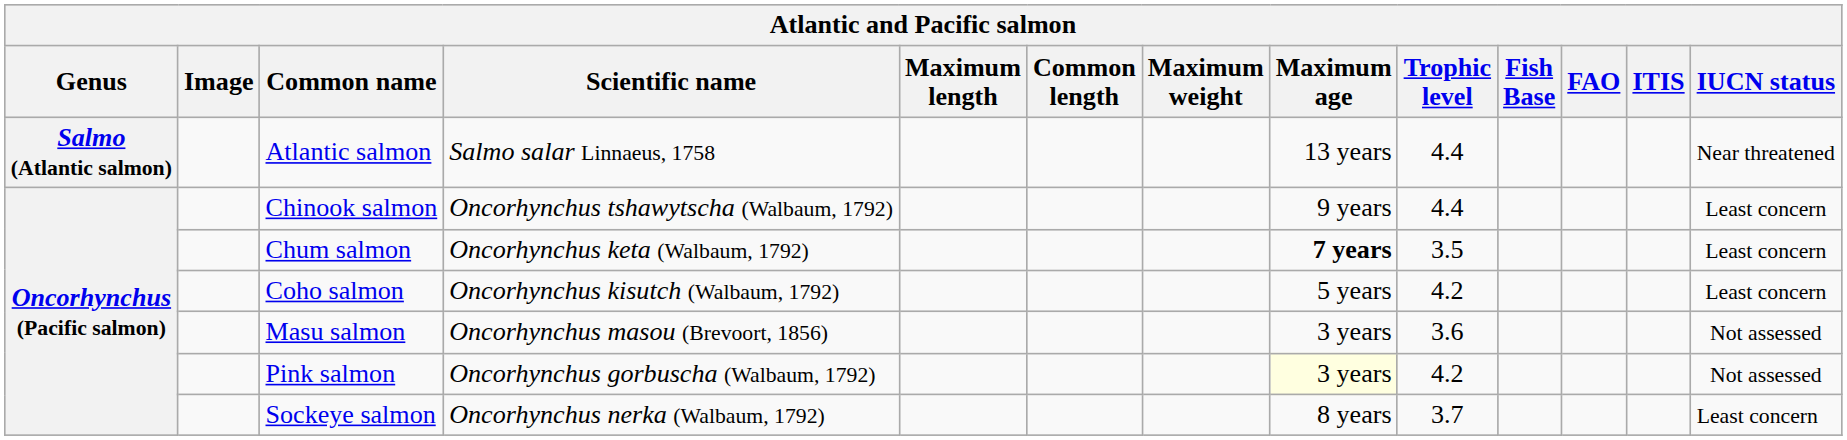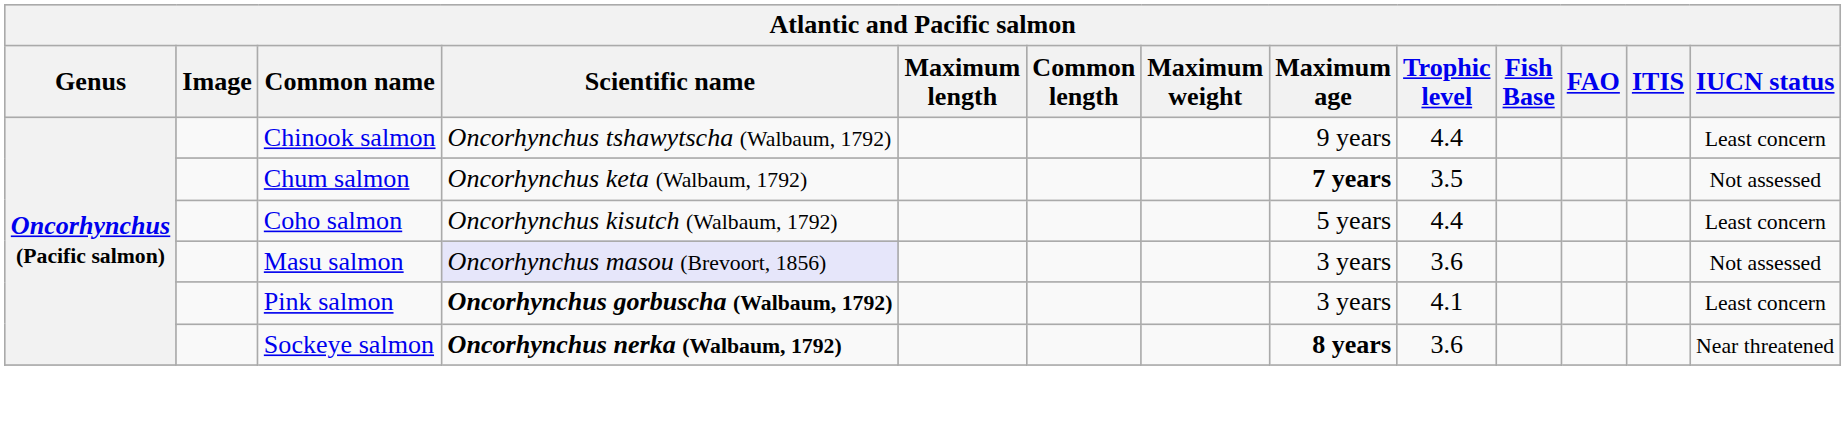 <table class="wikitable collapsible">
 <tr>
 <th colspan="13">Atlantic and Pacific salmon</th>
 </tr>
 <tr>
 <th>Genus</th>
 <th>Image</th>
 <th>Common name</th>
 <th>Scientific name</th>
 <th>Maximum<br>length</th>
 <th>Common<br>length</th>
 <th>Maximum<br>weight</th>
 <th>Maximum<br>age</th>
 <th><a href='#'>Trophic<br>level</a></th>
 <th><a href='#'>Fish<br>Base</a></th>
 <th><a href='#'>FAO</a></th>
 <th><a href='#'>ITIS</a></th>
 <th><a href='#'>IUCN status</a></th>
-</tr>
-<tr>
-<th style="text-align:center;"><em><a href='#'>Salmo</a></em><br><small>(Atlantic salmon)</small></th>
-<td><span></span></td>
-<td><a href='#'>Atlantic salmon</a></td>
-<td><em>Salmo salar</em> <small>Linnaeus, 1758</small></td>
-<td style="text-align:right;"></td>
-<td style="text-align:right;"></td>
-<td style="text-align:right;"></td>
-<td style="text-align:right;">13 years</td>
-<td style="text-align:center;">4.4</td>
-<td style="text-align:center;"></td>
-<td style="text-align:center;"></td>
-<td style="text-align:center;"></td>
-<td><small>Near threatened</small></td>
 </tr>
 <tr>
 <th rowspan="8" style="text-align:center;"><em><a href='#'>Oncorhynchus</a></em><br><small>(Pacific salmon)</small></th>
 <td><br></td>
 <td><a href='#'>Chinook salmon</a></td>
 <td><em>Oncorhynchus tshawytscha</em> <small>(Walbaum, 1792)</small></td>
 <td style="text-align:right;"></td>
 <td style="text-align:right;"></td>
 <td style="text-align:right;"></td>
 <td style="text-align:right;">9 years</td>
 <td style="text-align:center;">4.4</td>
 <td style="text-align:center;"></td>
 <td style="text-align:center;"></td>
 <td style="text-align:center;"></td>
 <td style="text-align:center;"><small> Least concern</small></td>
 </tr>
 <tr>
 <td><span><br></span></td>
 <td><a href='#'>Chum salmon</a></td>
 <td><em>Oncorhynchus keta</em> <small>(Walbaum, 1792)</small></td>
 <td style="text-align:right;"></td>
 <td style="text-align:right;"></td>
 <td style="text-align:right;"></td>
 <td style="text-align:right;"><strong>7 years</strong></td>
 <td style="text-align:center;">3.5</td>
 <td style="text-align:center;"></td>
 <td style="text-align:center;"></td>
 <td style="text-align:center;"></td>
-<td style="text-align:center;"><small> Least concern</small></td>
+<td style="text-align:center;"><small>Not assessed</small></td>
 </tr>
 <tr>
 <td><br></td>
 <td><a href='#'>Coho salmon</a></td>
 <td><em>Oncorhynchus kisutch</em> <small>(Walbaum, 1792)</small></td>
 <td style="text-align:right;"></td>
 <td style="text-align:right;"></td>
 <td style="text-align:right;"></td>
 <td style="text-align:right;">5 years</td>
-<td style="text-align:center;">4.2</td>
+<td style="text-align:center;">4.4</td>
 <td style="text-align:center;"></td>
 <td style="text-align:center;"></td>
 <td style="text-align:center;"></td>
 <td style="text-align:center;"><small> Least concern</small></td>
 </tr>
 <tr>
 <td><span></span></td>
 <td><a href='#'>Masu salmon</a></td>
-<td><em>Oncorhynchus masou</em> <small>(Brevoort, 1856)</small></td>
+<td style="background: lavender;"><em>Oncorhynchus masou</em> <small>(Brevoort, 1856)</small></td>
 <td style="text-align:right;"></td>
 <td style="text-align:right;"></td>
 <td style="text-align:right;"></td>
 <td style="text-align:right;">3 years</td>
 <td style="text-align:center;">3.6</td>
 <td style="text-align:center;"></td>
 <td style="text-align:center;"></td>
 <td style="text-align:center;"></td>
 <td style="text-align:center;"><small>Not assessed</small></td>
 </tr>
 <tr>
 <td><span><br></span></td>
 <td><a href='#'>Pink salmon</a></td>
-<td><em>Oncorhynchus gorbuscha</em> <small>(Walbaum, 1792)</small></td>
+<td><strong><em>Oncorhynchus gorbuscha</em> <small>(Walbaum, 1792)</small></strong></td>
 <td style="text-align:right;"></td>
 <td style="text-align:right;"></td>
 <td style="text-align:right;"></td>
-<td style="background: lightyellow; text-align:right;">3 years</td>
-<td style="text-align:center;">4.2</td>
+<td style="text-align:right;">3 years</td>
+<td style="text-align:center;">4.1</td>
 <td style="text-align:center;"></td>
 <td style="text-align:center;"></td>
 <td style="text-align:center;"></td>
-<td style="text-align:center;"><small>Not assessed</small></td>
+<td style="text-align:center;"><small> Least concern</small></td>
 </tr>
 <tr>
 <td><span><br></span></td>
 <td><a href='#'>Sockeye salmon</a></td>
-<td><em>Oncorhynchus nerka</em> <small>(Walbaum, 1792)</small></td>
+<td><strong><em>Oncorhynchus nerka</em> <small>(Walbaum, 1792)</small></strong></td>
 <td style="text-align:right;"></td>
 <td style="text-align:right;"></td>
 <td style="text-align:right;"></td>
-<td style="text-align:right;">8 years</td>
-<td style="text-align:center;">3.7</td>
+<td style="text-align:right;"><strong>8 years</strong></td>
+<td style="text-align:center;">3.6</td>
 <td style="text-align:center;"></td>
 <td style="text-align:center;"></td>
 <td style="text-align:center;"></td>
-<td> <small>Least concern</small></td>
+<td><small>Near threatened</small></td>
 </tr>
 </table>
